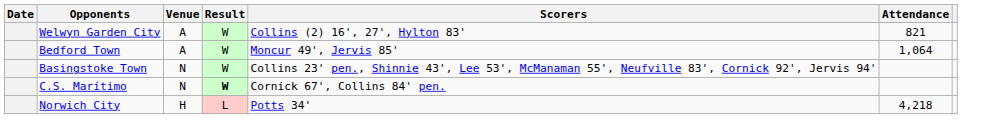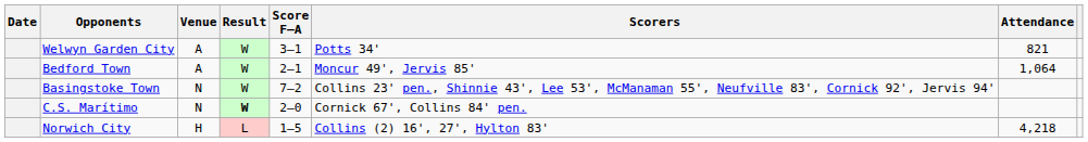 <table class="wikitable sortable plainrowheaders" style=text-align:center>
 <tr>
 <th scope=col>Date</th>
 <th scope=col>Opponents</th>
 <th scope=col>Venue</th>
 <th scope=col>Result</th>
+<th scope=col>Score<br>F–A</th>
 <th scope=col class=unsortable>Scorers</th>
 <th scope=col>Attendance</th>
 <th scope=col class=unsortable></th>
 </tr>
 <tr>
 <th scope=row></th>
 <td align=left><a href='#'>Welwyn Garden City</a></td>
 <td>A</td>
 <td style=background-color:#CCFFCC>W</td>
-<td align=left><a href='#'>Collins</a> (2) 16', 27', <a href='#'>Hylton</a> 83'</td>
+<td>3–1</td>
+<td align=left><a href='#'>Potts</a> 34'</td>
 <td>821</td>
 <td></td>
 </tr>
 <tr>
 <th scope=row></th>
 <td align=left><a href='#'>Bedford Town</a></td>
 <td>A</td>
 <td style=background-color:#CCFFCC>W</td>
+<td>2–1</td>
 <td align=left><a href='#'>Moncur</a> 49', <a href='#'>Jervis</a> 85'</td>
 <td>1,064</td>
 <td></td>
 </tr>
 <tr>
 <th scope=row></th>
 <td align=left><a href='#'>Basingstoke Town</a></td>
 <td>N</td>
 <td style=background-color:#CCFFCC>W</td>
+<td>7–2</td>
 <td align=left>Collins 23' <a href='#'>pen.</a>, <a href='#'>Shinnie</a> 43', <a href='#'>Lee</a> 53', <a href='#'>McManaman</a> 55', <a href='#'>Neufville</a> 83', <a href='#'>Cornick</a> 92', Jervis 94'</td>
 <td></td>
 <td></td>
 </tr>
 <tr>
 <th scope=row></th>
 <td align=left><a href='#'>C.S. Marítimo</a></td>
 <td>N</td>
 <td style=background-color:#CCFFCC><strong>W</strong></td>
+<td>2–0</td>
 <td align=left>Cornick 67', Collins 84' <a href='#'>pen.</a></td>
 <td></td>
 <td></td>
 </tr>
 <tr>
 <th scope=row></th>
 <td align=left><a href='#'>Norwich City</a></td>
 <td>H</td>
 <td style=background-color:#FFCCCC>L</td>
-<td align=left><a href='#'>Potts</a> 34'</td>
+<td>1–5</td>
+<td align=left><a href='#'>Collins</a> (2) 16', 27', <a href='#'>Hylton</a> 83'</td>
 <td>4,218</td>
 <td></td>
 </tr>
 </table>
